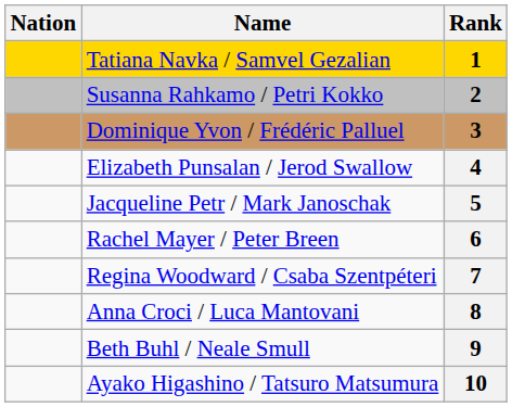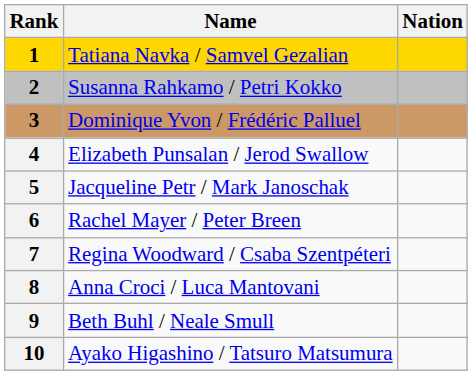 <table class="wikitable">
 <tr>
+<th>Rank</th>
+<th>Name</th>
 <th>Nation</th>
-<th>Name</th>
-<th>Rank</th>
 </tr>
 <tr bgcolor="gold">
+<td align="center"><strong>1</strong></td>
+<td><a href='#'>Tatiana Navka</a> / <a href='#'>Samvel Gezalian</a></td>
 <td></td>
-<td><a href='#'>Tatiana Navka</a> / <a href='#'>Samvel Gezalian</a></td>
-<td align="center"><strong>1</strong></td>
 </tr>
 <tr bgcolor="silver">
+<td align="center"><strong>2</strong></td>
+<td><a href='#'>Susanna Rahkamo</a> / <a href='#'>Petri Kokko</a></td>
 <td></td>
-<td><a href='#'>Susanna Rahkamo</a> / <a href='#'>Petri Kokko</a></td>
-<td align="center"><strong>2</strong></td>
 </tr>
 <tr bgcolor="cc9966">
+<td align="center"><strong>3</strong></td>
+<td><a href='#'>Dominique Yvon</a> / <a href='#'>Frédéric Palluel</a></td>
 <td></td>
-<td><a href='#'>Dominique Yvon</a> / <a href='#'>Frédéric Palluel</a></td>
-<td align="center"><strong>3</strong></td>
 </tr>
 <tr>
+<th>4</th>
+<td><a href='#'>Elizabeth Punsalan</a> / <a href='#'>Jerod Swallow</a></td>
 <td></td>
-<td><a href='#'>Elizabeth Punsalan</a> / <a href='#'>Jerod Swallow</a></td>
-<th>4</th>
 </tr>
 <tr>
+<th>5</th>
+<td><a href='#'>Jacqueline Petr</a> / <a href='#'>Mark Janoschak</a></td>
 <td></td>
-<td><a href='#'>Jacqueline Petr</a> / <a href='#'>Mark Janoschak</a></td>
-<th>5</th>
 </tr>
 <tr>
+<th>6</th>
+<td><a href='#'>Rachel Mayer</a> / <a href='#'>Peter Breen</a></td>
 <td></td>
-<td><a href='#'>Rachel Mayer</a> / <a href='#'>Peter Breen</a></td>
-<th>6</th>
 </tr>
 <tr>
+<th>7</th>
+<td><a href='#'>Regina Woodward</a> / <a href='#'>Csaba Szentpéteri</a></td>
 <td></td>
-<td><a href='#'>Regina Woodward</a> / <a href='#'>Csaba Szentpéteri</a></td>
-<th>7</th>
 </tr>
 <tr>
+<th>8</th>
+<td><a href='#'>Anna Croci</a> / <a href='#'>Luca Mantovani</a></td>
 <td></td>
-<td><a href='#'>Anna Croci</a> / <a href='#'>Luca Mantovani</a></td>
-<th>8</th>
 </tr>
 <tr>
+<th>9</th>
+<td><a href='#'>Beth Buhl</a> / <a href='#'>Neale Smull</a></td>
 <td></td>
-<td><a href='#'>Beth Buhl</a> / <a href='#'>Neale Smull</a></td>
-<th>9</th>
 </tr>
 <tr>
+<th>10</th>
+<td><a href='#'>Ayako Higashino</a> / <a href='#'>Tatsuro Matsumura</a></td>
 <td></td>
-<td><a href='#'>Ayako Higashino</a> / <a href='#'>Tatsuro Matsumura</a></td>
-<th>10</th>
 </tr>
 </table>
